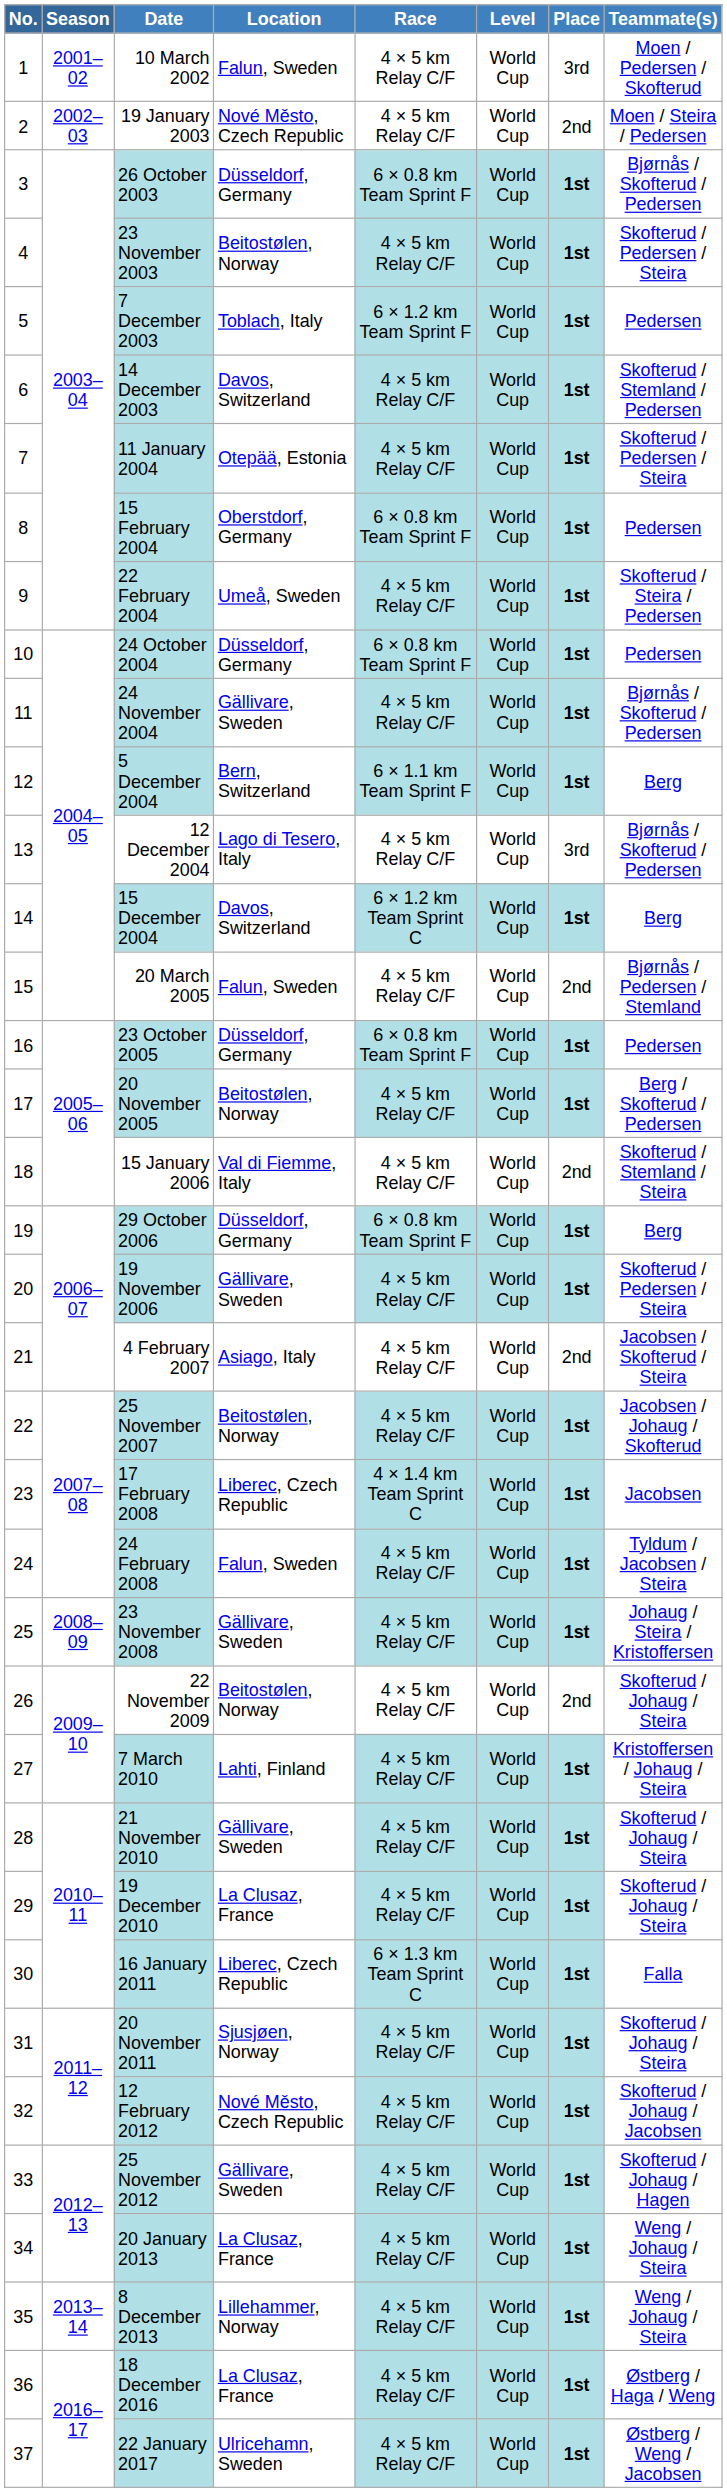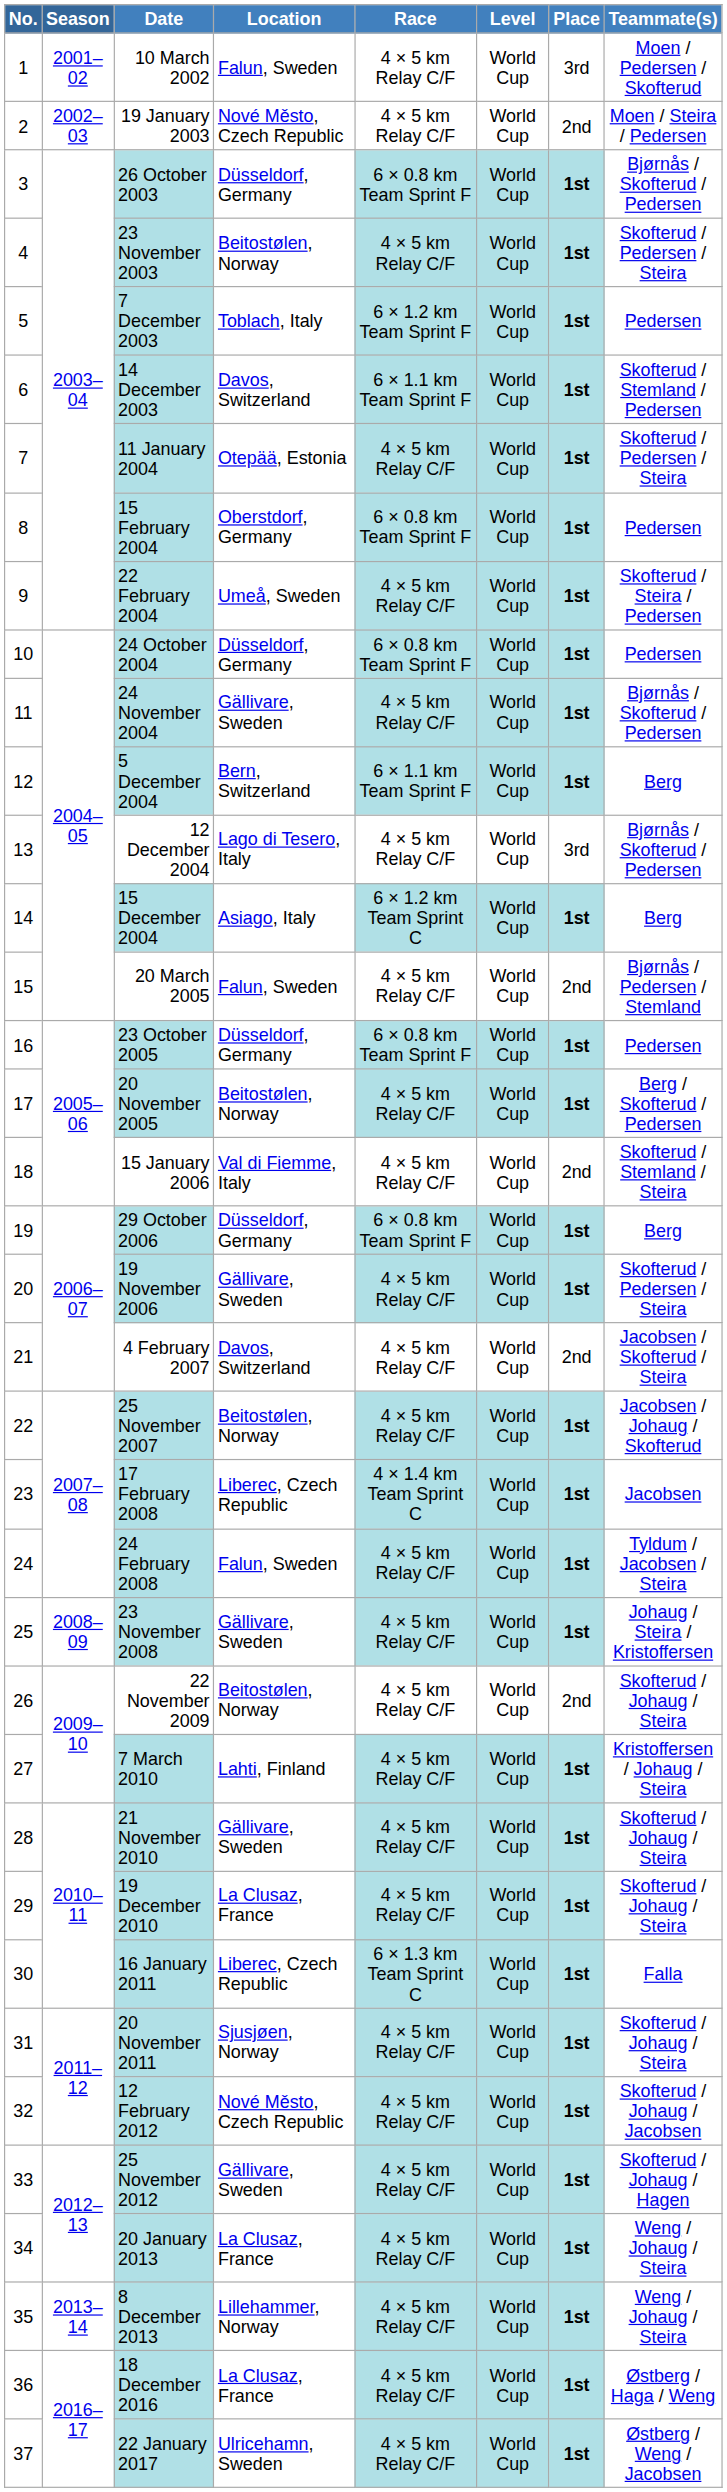 <table class="wikitable sortable" style="font-size:95%; text-align:center; border:grey solid 1px; border-collapse:collapse; background:#ffffff;">
 <tr style="background:#efefef;">
 <th style="background-color:#369; color:white;">No.</th>
 <th style="background-color:#369; color:white;">Season</th>
 <th style="background-color:#4180be; color:white; width:100px;">Date</th>
 <th style="background-color:#4180be; color:white; width:190px;">Location</th>
 <th style="background-color:#4180be; color:white; width:170px;">Race</th>
 <th style="background-color:#4180be; color:white; width:100px;">Level</th>
 <th style="background-color:#4180be; color:white;">Place</th>
 <th style="background-color:#4180be; color:white;">Teammate(s)</th>
 </tr>
 <tr>
 <td align=center>1</td>
 <td rowspan=1 align=center><a href='#'>2001–02</a></td>
 <td align=right>10 March 2002</td>
 <td align=left> <a href='#'>Falun</a>, Sweden</td>
 <td>4 × 5 km Relay C/F</td>
 <td>World Cup</td>
 <td>3rd</td>
 <td><a href='#'>Moen</a> / <a href='#'>Pedersen</a> / <a href='#'>Skofterud</a></td>
 </tr>
 <tr>
 <td align=center>2</td>
 <td rowspan=1 align=center><a href='#'>2002–03</a></td>
 <td align=right>19 January 2003</td>
 <td align=left> <a href='#'>Nové Město</a>, Czech Republic</td>
 <td>4 × 5 km Relay C/F</td>
 <td>World Cup</td>
 <td>2nd</td>
 <td><a href='#'>Moen</a> / <a href='#'>Steira</a> / <a href='#'>Pedersen</a></td>
 </tr>
 <tr>
 <td align=center>3</td>
 <td rowspan=7 align=center><a href='#'>2003–04</a></td>
 <td align=left bgcolor="#BOEOE6" align=right>26 October 2003</td>
 <td align=left> <a href='#'>Düsseldorf</a>, Germany</td>
 <td bgcolor="#BOEOE6" align=center>6 × 0.8 km Team Sprint F</td>
 <td bgcolor="#BOEOE6">World Cup</td>
 <td bgcolor="#BOEOE6"><strong>1st</strong></td>
 <td><a href='#'>Bjørnås</a> / <a href='#'>Skofterud</a> / <a href='#'>Pedersen</a></td>
 </tr>
 <tr>
 <td align=center>4</td>
 <td align=left bgcolor="#BOEOE6" align=right>23 November 2003</td>
 <td align=left> <a href='#'>Beitostølen</a>, Norway</td>
 <td bgcolor="#BOEOE6" align=center>4 × 5 km Relay C/F</td>
 <td bgcolor="#BOEOE6">World Cup</td>
 <td bgcolor="#BOEOE6"><strong>1st</strong></td>
 <td><a href='#'>Skofterud</a> / <a href='#'>Pedersen</a> / <a href='#'>Steira</a></td>
 </tr>
 <tr>
 <td align=center>5</td>
 <td align=left bgcolor="#BOEOE6" align=right>7 December 2003</td>
 <td align=left> <a href='#'>Toblach</a>, Italy</td>
 <td bgcolor="#BOEOE6" align=center>6 × 1.2 km Team Sprint F</td>
 <td bgcolor="#BOEOE6">World Cup</td>
 <td bgcolor="#BOEOE6"><strong>1st</strong></td>
 <td><a href='#'>Pedersen</a></td>
 </tr>
 <tr>
 <td align=center>6</td>
 <td align=left bgcolor="#BOEOE6" align=right>14 December 2003</td>
 <td align=left> <a href='#'>Davos</a>, Switzerland</td>
-<td bgcolor="#BOEOE6" align=center>4 × 5 km Relay C/F</td>
+<td bgcolor="#BOEOE6" align=center>6 × 1.1 km Team Sprint F</td>
 <td bgcolor="#BOEOE6">World Cup</td>
 <td bgcolor="#BOEOE6"><strong>1st</strong></td>
 <td><a href='#'>Skofterud</a> / <a href='#'>Stemland</a> / <a href='#'>Pedersen</a></td>
 </tr>
 <tr>
 <td align=center>7</td>
 <td align=left bgcolor="#BOEOE6" align=right>11 January 2004</td>
 <td align=left> <a href='#'>Otepää</a>, Estonia</td>
 <td bgcolor="#BOEOE6" align=center>4 × 5 km Relay C/F</td>
 <td bgcolor="#BOEOE6">World Cup</td>
 <td bgcolor="#BOEOE6"><strong>1st</strong></td>
 <td><a href='#'>Skofterud</a> / <a href='#'>Pedersen</a> / <a href='#'>Steira</a></td>
 </tr>
 <tr>
 <td align=center>8</td>
 <td align=left bgcolor="#BOEOE6" align=right>15 February 2004</td>
 <td align=left> <a href='#'>Oberstdorf</a>, Germany</td>
 <td bgcolor="#BOEOE6" align=center>6 × 0.8 km Team Sprint F</td>
 <td bgcolor="#BOEOE6">World Cup</td>
 <td bgcolor="#BOEOE6"><strong>1st</strong></td>
 <td><a href='#'>Pedersen</a></td>
 </tr>
 <tr>
 <td align=center>9</td>
 <td align=left bgcolor="#BOEOE6" align=right>22 February 2004</td>
 <td align=left> <a href='#'>Umeå</a>, Sweden</td>
 <td bgcolor="#BOEOE6" align=center>4 × 5 km Relay C/F</td>
 <td bgcolor="#BOEOE6">World Cup</td>
 <td bgcolor="#BOEOE6"><strong>1st</strong></td>
 <td><a href='#'>Skofterud</a> / <a href='#'>Steira</a> / <a href='#'>Pedersen</a></td>
 </tr>
 <tr>
 <td align=center>10</td>
 <td rowspan=6 align=center><a href='#'>2004–05</a></td>
 <td align=left bgcolor="#BOEOE6" align=right>24 October 2004</td>
 <td align=left> <a href='#'>Düsseldorf</a>, Germany</td>
 <td bgcolor="#BOEOE6" align=center>6 × 0.8 km Team Sprint F</td>
 <td bgcolor="#BOEOE6">World Cup</td>
 <td bgcolor="#BOEOE6"><strong>1st</strong></td>
 <td><a href='#'>Pedersen</a></td>
 </tr>
 <tr>
 <td align=center>11</td>
 <td align=left bgcolor="#BOEOE6" align=right>24 November 2004</td>
 <td align=left> <a href='#'>Gällivare</a>, Sweden</td>
 <td bgcolor="#BOEOE6" align=center>4 × 5 km Relay C/F</td>
 <td bgcolor="#BOEOE6">World Cup</td>
 <td bgcolor="#BOEOE6"><strong>1st</strong></td>
 <td><a href='#'>Bjørnås</a> / <a href='#'>Skofterud</a> / <a href='#'>Pedersen</a></td>
 </tr>
 <tr>
 <td align=center>12</td>
 <td align=left bgcolor="#BOEOE6" align=right>5 December 2004</td>
 <td align=left> <a href='#'>Bern</a>, Switzerland</td>
 <td bgcolor="#BOEOE6" align=center>6 × 1.1 km Team Sprint F</td>
 <td bgcolor="#BOEOE6">World Cup</td>
 <td bgcolor="#BOEOE6"><strong>1st</strong></td>
 <td><a href='#'>Berg</a></td>
 </tr>
 <tr>
 <td align=center>13</td>
 <td align=right>12 December 2004</td>
 <td align=left> <a href='#'>Lago di Tesero</a>, Italy</td>
 <td>4 × 5 km Relay C/F</td>
 <td>World Cup</td>
 <td>3rd</td>
 <td><a href='#'>Bjørnås</a> / <a href='#'>Skofterud</a> / <a href='#'>Pedersen</a></td>
 </tr>
 <tr>
 <td align=center>14</td>
 <td align=left bgcolor="#BOEOE6" align=right>15 December 2004</td>
-<td align=left> <a href='#'>Davos</a>, Switzerland</td>
+<td align=left> <a href='#'>Asiago</a>, Italy</td>
 <td bgcolor="#BOEOE6" align=center>6 × 1.2 km Team Sprint C</td>
 <td bgcolor="#BOEOE6">World Cup</td>
 <td bgcolor="#BOEOE6"><strong>1st</strong></td>
 <td><a href='#'>Berg</a></td>
 </tr>
 <tr>
 <td align=center>15</td>
 <td align=right>20 March 2005</td>
 <td align=left> <a href='#'>Falun</a>, Sweden</td>
 <td>4 × 5 km Relay C/F</td>
 <td>World Cup</td>
 <td>2nd</td>
 <td><a href='#'>Bjørnås</a> / <a href='#'>Pedersen</a> / <a href='#'>Stemland</a></td>
 </tr>
 <tr>
 <td align=center>16</td>
 <td rowspan=3 align=center><a href='#'>2005–06</a></td>
 <td align=left bgcolor="#BOEOE6" align=right>23 October 2005</td>
 <td align=left> <a href='#'>Düsseldorf</a>, Germany</td>
 <td bgcolor="#BOEOE6" align=center>6 × 0.8 km Team Sprint F</td>
 <td bgcolor="#BOEOE6">World Cup</td>
 <td bgcolor="#BOEOE6"><strong>1st</strong></td>
 <td><a href='#'>Pedersen</a></td>
 </tr>
 <tr>
 <td align=center>17</td>
 <td align=left bgcolor="#BOEOE6" align=right>20 November 2005</td>
 <td align=left> <a href='#'>Beitostølen</a>, Norway</td>
 <td bgcolor="#BOEOE6" align=center>4 × 5 km Relay C/F</td>
 <td bgcolor="#BOEOE6">World Cup</td>
 <td bgcolor="#BOEOE6"><strong>1st</strong></td>
 <td><a href='#'>Berg</a> / <a href='#'>Skofterud</a> / <a href='#'>Pedersen</a></td>
 </tr>
 <tr>
 <td align=center>18</td>
 <td align=right>15 January 2006</td>
 <td align=left> <a href='#'>Val di Fiemme</a>, Italy</td>
 <td>4 × 5 km Relay C/F</td>
 <td>World Cup</td>
 <td>2nd</td>
 <td><a href='#'>Skofterud</a> / <a href='#'>Stemland</a> / <a href='#'>Steira</a></td>
 </tr>
 <tr>
 <td align=center>19</td>
 <td rowspan=3 align=center><a href='#'>2006–07</a></td>
 <td align=left bgcolor="#BOEOE6" align=right>29 October 2006</td>
 <td align=left> <a href='#'>Düsseldorf</a>, Germany</td>
 <td bgcolor="#BOEOE6" align=center>6 × 0.8 km Team Sprint F</td>
 <td bgcolor="#BOEOE6">World Cup</td>
 <td bgcolor="#BOEOE6"><strong>1st</strong></td>
 <td><a href='#'>Berg</a></td>
 </tr>
 <tr>
 <td align=center>20</td>
 <td align=left bgcolor="#BOEOE6" align=right>19 November 2006</td>
 <td align=left> <a href='#'>Gällivare</a>, Sweden</td>
 <td bgcolor="#BOEOE6" align=center>4 × 5 km Relay C/F</td>
 <td bgcolor="#BOEOE6">World Cup</td>
 <td bgcolor="#BOEOE6"><strong>1st</strong></td>
 <td><a href='#'>Skofterud</a> / <a href='#'>Pedersen</a> / <a href='#'>Steira</a></td>
 </tr>
 <tr>
 <td align=center>21</td>
 <td align=right>4 February 2007</td>
-<td align=left> <a href='#'>Asiago</a>, Italy</td>
+<td align=left> <a href='#'>Davos</a>, Switzerland</td>
 <td>4 × 5 km Relay C/F</td>
 <td>World Cup</td>
 <td>2nd</td>
 <td><a href='#'>Jacobsen</a> / <a href='#'>Skofterud</a> / <a href='#'>Steira</a></td>
 </tr>
 <tr>
 <td align=center>22</td>
 <td rowspan=3 align=center><a href='#'>2007–08</a></td>
 <td align=left bgcolor="#BOEOE6" align=right>25 November 2007</td>
 <td align=left> <a href='#'>Beitostølen</a>, Norway</td>
 <td bgcolor="#BOEOE6" align=center>4 × 5 km Relay C/F</td>
 <td bgcolor="#BOEOE6">World Cup</td>
 <td bgcolor="#BOEOE6"><strong>1st</strong></td>
 <td><a href='#'>Jacobsen</a> / <a href='#'>Johaug</a> / <a href='#'>Skofterud</a></td>
 </tr>
 <tr>
 <td align=center>23</td>
 <td align=left bgcolor="#BOEOE6" align=right>17 February 2008</td>
 <td align=left> <a href='#'>Liberec</a>, Czech Republic</td>
 <td bgcolor="#BOEOE6" align=center>4 × 1.4 km Team Sprint C</td>
 <td bgcolor="#BOEOE6">World Cup</td>
 <td bgcolor="#BOEOE6"><strong>1st</strong></td>
 <td><a href='#'>Jacobsen</a></td>
 </tr>
 <tr>
 <td align=center>24</td>
 <td align=left bgcolor="#BOEOE6" align=right>24 February 2008</td>
 <td align=left> <a href='#'>Falun</a>, Sweden</td>
 <td bgcolor="#BOEOE6" align=center>4 × 5 km Relay C/F</td>
 <td bgcolor="#BOEOE6">World Cup</td>
 <td bgcolor="#BOEOE6"><strong>1st</strong></td>
 <td><a href='#'>Tyldum</a> / <a href='#'>Jacobsen</a> / <a href='#'>Steira</a></td>
 </tr>
 <tr>
 <td align=center>25</td>
 <td rowspan=1 align=center><a href='#'>2008–09</a></td>
 <td align=left bgcolor="#BOEOE6" align=right>23 November 2008</td>
 <td align=left> <a href='#'>Gällivare</a>, Sweden</td>
 <td bgcolor="#BOEOE6" align=center>4 × 5 km Relay C/F</td>
 <td bgcolor="#BOEOE6">World Cup</td>
 <td bgcolor="#BOEOE6"><strong>1st</strong></td>
 <td><a href='#'>Johaug</a> / <a href='#'>Steira</a> / <a href='#'>Kristoffersen</a></td>
 </tr>
 <tr>
 <td align=center>26</td>
 <td rowspan=2 align=center><a href='#'>2009–10</a></td>
 <td align=right>22 November 2009</td>
 <td align=left> <a href='#'>Beitostølen</a>, Norway</td>
 <td>4 × 5 km Relay C/F</td>
 <td>World Cup</td>
 <td>2nd</td>
 <td><a href='#'>Skofterud</a> / <a href='#'>Johaug</a> / <a href='#'>Steira</a></td>
 </tr>
 <tr>
 <td align=center>27</td>
 <td align=left bgcolor="#BOEOE6" align=right>7 March 2010</td>
 <td align=left> <a href='#'>Lahti</a>, Finland</td>
 <td bgcolor="#BOEOE6" align=center>4 × 5 km Relay C/F</td>
 <td bgcolor="#BOEOE6">World Cup</td>
 <td bgcolor="#BOEOE6"><strong>1st</strong></td>
 <td><a href='#'>Kristoffersen</a> / <a href='#'>Johaug</a> / <a href='#'>Steira</a></td>
 </tr>
 <tr>
 <td align=center>28</td>
 <td rowspan=3 align=center><a href='#'>2010–11</a></td>
 <td align=left bgcolor="#BOEOE6" align=right>21 November 2010</td>
 <td align=left> <a href='#'>Gällivare</a>, Sweden</td>
 <td bgcolor="#BOEOE6" align=center>4 × 5 km Relay C/F</td>
 <td bgcolor="#BOEOE6">World Cup</td>
 <td bgcolor="#BOEOE6"><strong>1st</strong></td>
 <td><a href='#'>Skofterud</a> / <a href='#'>Johaug</a> / <a href='#'>Steira</a></td>
 </tr>
 <tr>
 <td align=center>29</td>
 <td align=left bgcolor="#BOEOE6" align=right>19 December 2010</td>
 <td align=left> <a href='#'>La Clusaz</a>, France</td>
 <td bgcolor="#BOEOE6" align=center>4 × 5 km Relay C/F</td>
 <td bgcolor="#BOEOE6">World Cup</td>
 <td bgcolor="#BOEOE6"><strong>1st</strong></td>
 <td><a href='#'>Skofterud</a> / <a href='#'>Johaug</a> / <a href='#'>Steira</a></td>
 </tr>
 <tr>
 <td align=center>30</td>
 <td align=left bgcolor="#BOEOE6" align=right>16 January 2011</td>
 <td align=left> <a href='#'>Liberec</a>, Czech Republic</td>
 <td bgcolor="#BOEOE6" align=center>6 × 1.3 km Team Sprint C</td>
 <td bgcolor="#BOEOE6">World Cup</td>
 <td bgcolor="#BOEOE6"><strong>1st</strong></td>
 <td><a href='#'>Falla</a></td>
 </tr>
 <tr>
 <td align=center>31</td>
 <td rowspan=2 align=center><a href='#'>2011–12</a></td>
 <td align=left bgcolor="#BOEOE6" align=right>20 November 2011</td>
 <td align=left> <a href='#'>Sjusjøen</a>, Norway</td>
 <td bgcolor="#BOEOE6" align=center>4 × 5 km Relay C/F</td>
 <td bgcolor="#BOEOE6">World Cup</td>
 <td bgcolor="#BOEOE6"><strong>1st</strong></td>
 <td><a href='#'>Skofterud</a> / <a href='#'>Johaug</a> / <a href='#'>Steira</a></td>
 </tr>
 <tr>
 <td align=center>32</td>
 <td align=left bgcolor="#BOEOE6" align=right>12 February 2012</td>
 <td align=left> <a href='#'>Nové Město</a>, Czech Republic</td>
 <td bgcolor="#BOEOE6" align=center>4 × 5 km Relay C/F</td>
 <td bgcolor="#BOEOE6">World Cup</td>
 <td bgcolor="#BOEOE6"><strong>1st</strong></td>
 <td><a href='#'>Skofterud</a> / <a href='#'>Johaug</a> / <a href='#'>Jacobsen</a></td>
 </tr>
 <tr>
 <td align=center>33</td>
 <td rowspan=2 align=center><a href='#'>2012–13</a></td>
 <td align=left bgcolor="#BOEOE6" align=right>25 November 2012</td>
 <td align=left> <a href='#'>Gällivare</a>, Sweden</td>
 <td bgcolor="#BOEOE6" align=center>4 × 5 km Relay C/F</td>
 <td bgcolor="#BOEOE6">World Cup</td>
 <td bgcolor="#BOEOE6"><strong>1st</strong></td>
 <td><a href='#'>Skofterud</a> / <a href='#'>Johaug</a> / <a href='#'>Hagen</a></td>
 </tr>
 <tr>
 <td align=center>34</td>
 <td align=left bgcolor="#BOEOE6" align=right>20 January 2013</td>
 <td align=left> <a href='#'>La Clusaz</a>, France</td>
 <td bgcolor="#BOEOE6" align=center>4 × 5 km Relay C/F</td>
 <td bgcolor="#BOEOE6">World Cup</td>
 <td bgcolor="#BOEOE6"><strong>1st</strong></td>
 <td><a href='#'>Weng</a> / <a href='#'>Johaug</a> / <a href='#'>Steira</a></td>
 </tr>
 <tr>
 <td align=center>35</td>
 <td rowspan=1 align=center><a href='#'>2013–14</a></td>
 <td align=left bgcolor="#BOEOE6" align=right>8 December 2013</td>
 <td align=left> <a href='#'>Lillehammer</a>, Norway</td>
 <td bgcolor="#BOEOE6" align=center>4 × 5 km Relay C/F</td>
 <td bgcolor="#BOEOE6">World Cup</td>
 <td bgcolor="#BOEOE6"><strong>1st</strong></td>
 <td><a href='#'>Weng</a> / <a href='#'>Johaug</a> / <a href='#'>Steira</a></td>
 </tr>
 <tr>
 <td align=center>36</td>
 <td rowspan=2 align=center><a href='#'>2016–17</a></td>
 <td align=left bgcolor="#BOEOE6" align=right>18 December 2016</td>
 <td align=left> <a href='#'>La Clusaz</a>, France</td>
 <td bgcolor="#BOEOE6" align=center>4 × 5 km Relay C/F</td>
 <td bgcolor="#BOEOE6">World Cup</td>
 <td bgcolor="#BOEOE6"><strong>1st</strong></td>
 <td><a href='#'>Østberg</a> / <a href='#'>Haga</a> / <a href='#'>Weng</a></td>
 </tr>
 <tr>
 <td align=center>37</td>
 <td align=left bgcolor="#BOEOE6" align=right>22 January 2017</td>
 <td align=left> <a href='#'>Ulricehamn</a>, Sweden</td>
 <td bgcolor="#BOEOE6" align=center>4 × 5 km Relay C/F</td>
 <td bgcolor="#BOEOE6">World Cup</td>
 <td bgcolor="#BOEOE6"><strong>1st</strong></td>
 <td><a href='#'>Østberg</a> / <a href='#'>Weng</a> / <a href='#'>Jacobsen</a></td>
 </tr>
 </table>
